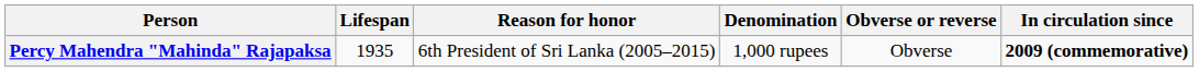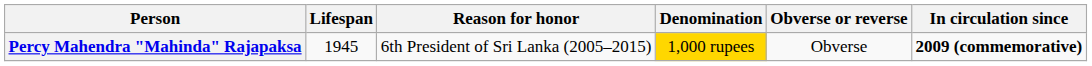 <table class="wikitable" style="font-size: 95%; text-align:center;">
 <tr>
 <th>Person</th>
 <th>Lifespan</th>
 <th>Reason for honor</th>
 <th>Denomination</th>
 <th>Obverse or reverse</th>
 <th>In circulation since</th>
 </tr>
 <tr>
 <th><a href='#'>Percy Mahendra "Mahinda" Rajapaksa</a></th>
-<td>1935</td>
+<td>1945</td>
 <td>6th President of Sri Lanka (2005–2015)</td>
-<td>1,000 rupees</td>
+<td style="background: gold;">1,000 rupees</td>
 <td>Obverse</td>
 <td><strong>2009 (commemorative)</strong></td>
 </tr>
 <tr>
 </tr>
 </table>
